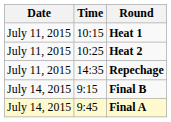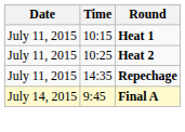 <table class="wikitable">
 <tr>
 <th>Date</th>
 <th>Time</th>
 <th>Round</th>
 </tr>
 <tr>
 <td>July 11, 2015</td>
 <td>10:15</td>
 <td><strong>Heat 1</strong></td>
 </tr>
 <tr>
 <td>July 11, 2015</td>
 <td>10:25</td>
 <td><strong>Heat 2</strong></td>
 </tr>
 <tr>
 <td>July 11, 2015</td>
 <td>14:35</td>
 <td><strong>Repechage</strong></td>
 </tr>
-<tr>
-<td>July 14, 2015</td>
-<td>9:15</td>
-<td><strong>Final B</strong></td>
-</tr>
 <tr style=background:lemonchiffon>
 <td>July 14, 2015</td>
 <td>9:45</td>
 <td><strong>Final A</strong></td>
 </tr>
 </table>
